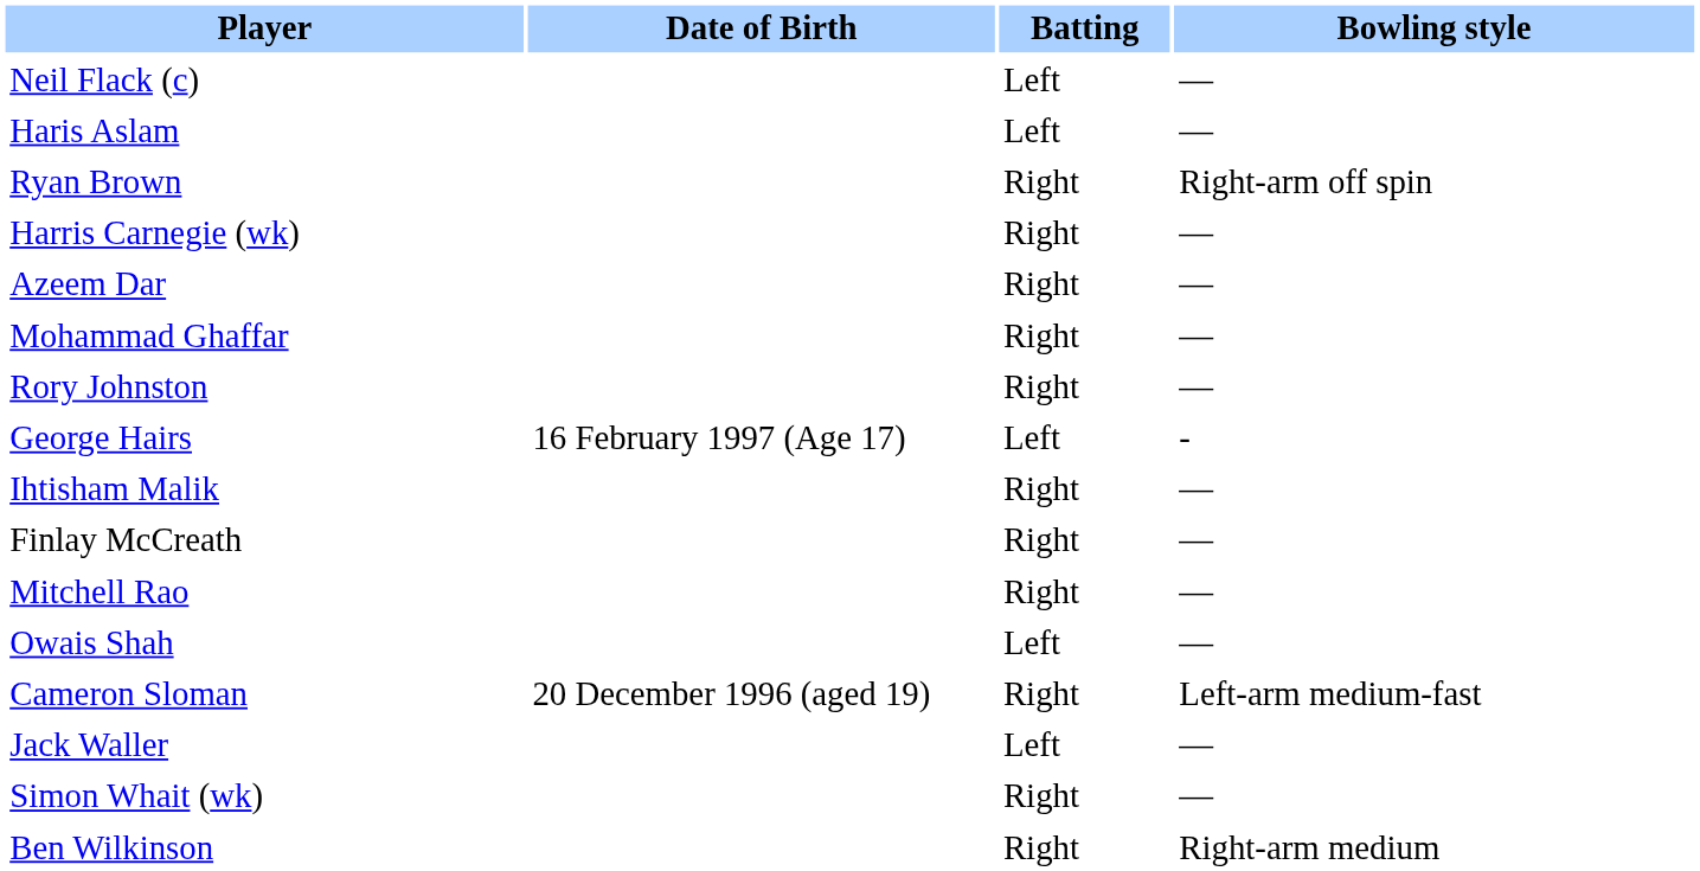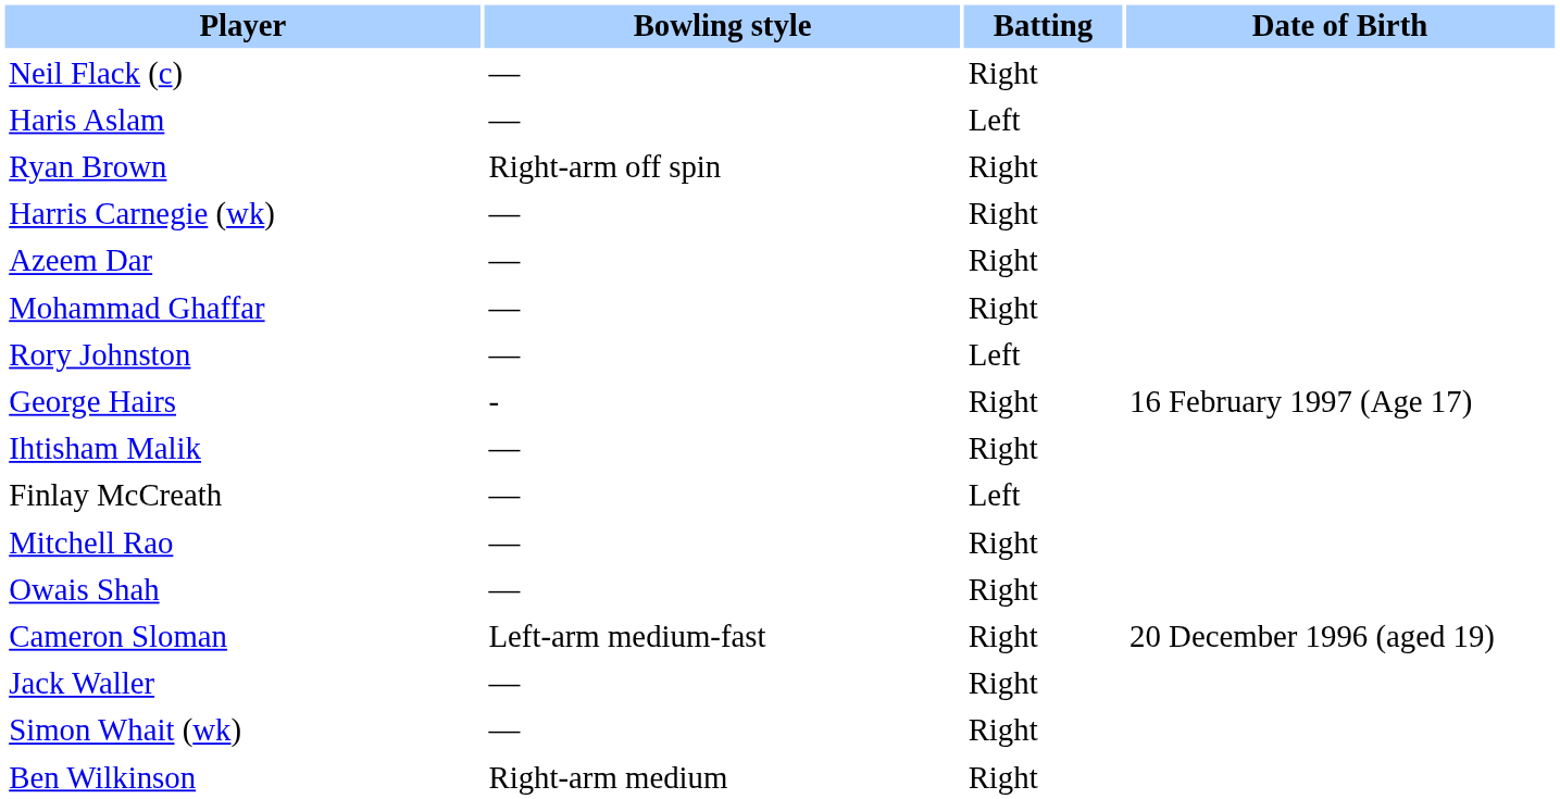 <table border="0" cellspacing="2" cellpadding="2" style="width:90%;">
 <tr style="background:#aad0ff;">
 <th width=20%>Player</th>
+<th width=20%>Bowling style</th>
+<th width=6%>Batting</th>
 <th width=18%>Date of Birth</th>
-<th width=6%>Batting</th>
-<th width=20%>Bowling style</th>
 </tr>
 <tr>
 <td><a href='#'>Neil Flack</a> (<a href='#'>c</a>)</td>
+<td>—</td>
+<td>Right</td>
 <td></td>
-<td>Left</td>
-<td>—</td>
 </tr>
 <tr>
 <td><a href='#'>Haris Aslam</a></td>
+<td>—</td>
+<td>Left</td>
 <td></td>
-<td>Left</td>
-<td>—</td>
 </tr>
 <tr>
 <td><a href='#'>Ryan Brown</a></td>
+<td>Right-arm off spin</td>
+<td>Right</td>
 <td></td>
-<td>Right</td>
-<td>Right-arm off spin</td>
 </tr>
 <tr>
 <td><a href='#'>Harris Carnegie</a> (<a href='#'>wk</a>)</td>
+<td>—</td>
+<td>Right</td>
 <td></td>
-<td>Right</td>
-<td>—</td>
 </tr>
 <tr>
 <td><a href='#'>Azeem Dar</a></td>
+<td>—</td>
+<td>Right</td>
 <td></td>
-<td>Right</td>
-<td>—</td>
 </tr>
 <tr>
 <td><a href='#'>Mohammad Ghaffar</a></td>
+<td>—</td>
+<td>Right</td>
 <td></td>
-<td>Right</td>
-<td>—</td>
 </tr>
 <tr>
 <td><a href='#'>Rory Johnston</a></td>
+<td>—</td>
+<td>Left</td>
 <td></td>
-<td>Right</td>
-<td>—</td>
 </tr>
 <tr>
 <td><a href='#'>George Hairs</a></td>
+<td>-</td>
+<td>Right</td>
 <td>16 February 1997 (Age 17)</td>
-<td>Left</td>
-<td>-</td>
 </tr>
 <tr>
 <td><a href='#'>Ihtisham Malik</a></td>
+<td>—</td>
+<td>Right</td>
 <td></td>
-<td>Right</td>
-<td>—</td>
 </tr>
 <tr>
 <td>Finlay McCreath</td>
+<td>—</td>
+<td>Left</td>
 <td></td>
-<td>Right</td>
-<td>—</td>
 </tr>
 <tr>
 <td><a href='#'>Mitchell Rao</a></td>
+<td>—</td>
+<td>Right</td>
 <td></td>
-<td>Right</td>
-<td>—</td>
 </tr>
 <tr>
 <td><a href='#'>Owais Shah</a></td>
+<td>—</td>
+<td>Right</td>
 <td></td>
-<td>Left</td>
-<td>—</td>
 </tr>
 <tr>
 <td><a href='#'>Cameron Sloman</a></td>
+<td>Left-arm medium-fast</td>
+<td>Right</td>
 <td>20 December 1996 (aged 19)</td>
-<td>Right</td>
-<td>Left-arm medium-fast</td>
 </tr>
 <tr>
 <td><a href='#'>Jack Waller</a></td>
+<td>—</td>
+<td>Right</td>
 <td></td>
-<td>Left</td>
-<td>—</td>
 </tr>
 <tr>
 <td><a href='#'>Simon Whait</a> (<a href='#'>wk</a>)</td>
+<td>—</td>
+<td>Right</td>
 <td></td>
-<td>Right</td>
-<td>—</td>
 </tr>
 <tr>
 <td><a href='#'>Ben Wilkinson</a></td>
+<td>Right-arm medium</td>
+<td>Right</td>
 <td></td>
-<td>Right</td>
-<td>Right-arm medium</td>
 </tr>
 </table>
